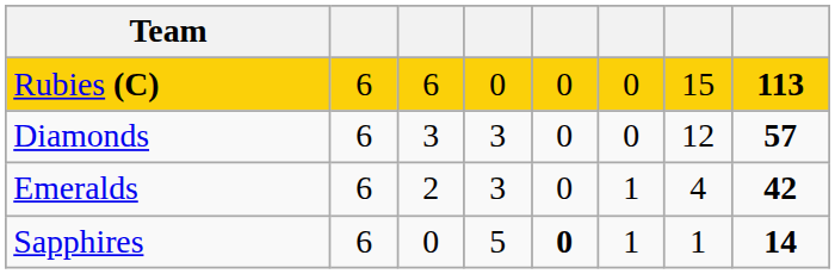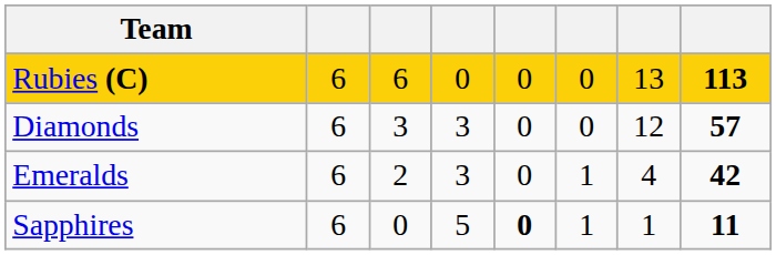 <table class="wikitable" style="text-align:center">
 <tr>
 <th width="150">Team</th>
 <th width="25"></th>
 <th width="25"></th>
 <th width="25"></th>
 <th width="25"></th>
 <th width="25"></th>
 <th width="25"></th>
 <th width="40"></th>
 </tr>
 <tr style="background:#fbd009">
 <td style="text-align:left"><a href='#'>Rubies</a> <strong>(C)</strong></td>
 <td>6</td>
 <td>6</td>
 <td>0</td>
 <td>0</td>
 <td>0</td>
-<td>15</td>
+<td>13</td>
 <td><strong>113</strong></td>
 </tr>
 <tr>
 <td style="text-align:left"><a href='#'>Diamonds</a></td>
 <td>6</td>
 <td>3</td>
 <td>3</td>
 <td>0</td>
 <td>0</td>
 <td>12</td>
 <td><strong>57</strong></td>
 </tr>
 <tr>
 <td style="text-align:left"><a href='#'>Emeralds</a></td>
 <td>6</td>
 <td>2</td>
 <td>3</td>
 <td>0</td>
 <td>1</td>
 <td>4</td>
 <td><strong>42</strong></td>
 </tr>
 <tr>
 <td style="text-align:left"><a href='#'>Sapphires</a></td>
 <td>6</td>
 <td>0</td>
 <td>5</td>
 <td><strong>0</strong></td>
 <td>1</td>
 <td>1</td>
-<td><strong>14</strong></td>
+<td><strong>11</strong></td>
 </tr>
 </table>
